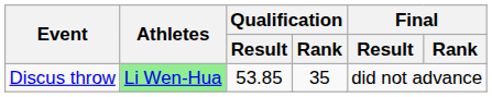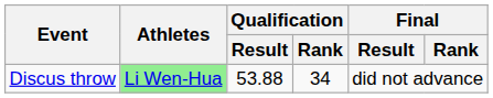 <table class="wikitable" border="1" style="font-size:90%">
 <tr>
 <th rowspan="2">Event</th>
 <th rowspan="2">Athletes</th>
 <th colspan="2">Qualification</th>
 <th colspan="2">Final</th>
 </tr>
 <tr>
 <th>Result</th>
 <th>Rank</th>
 <th>Result</th>
 <th>Rank</th>
 </tr>
 <tr>
 <td><a href='#'>Discus throw</a></td>
 <td style="background: lightgreen;"><a href='#'>Li Wen-Hua</a></td>
-<td align=center>53.85</td>
-<td align=center>35</td>
+<td align=center>53.88</td>
+<td align=center>34</td>
 <td align=center colspan="2">did not advance</td>
 </tr>
 </table>
